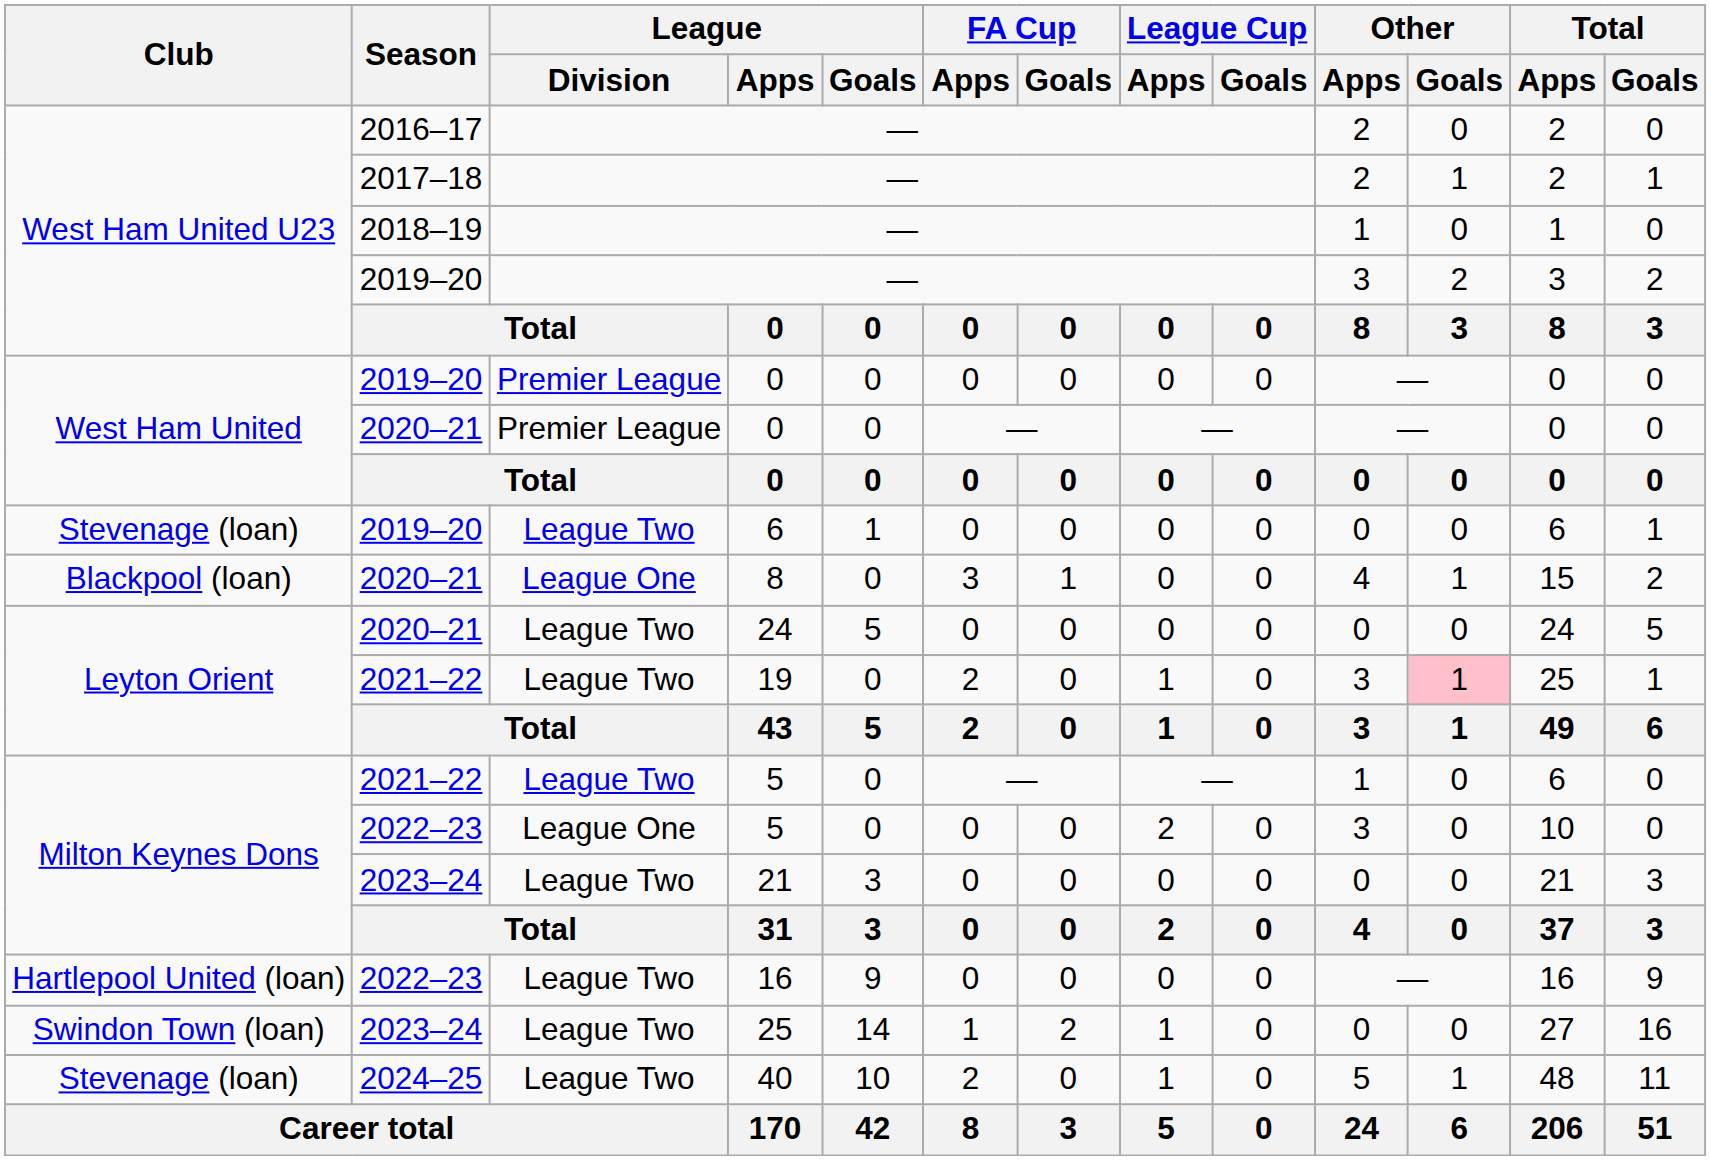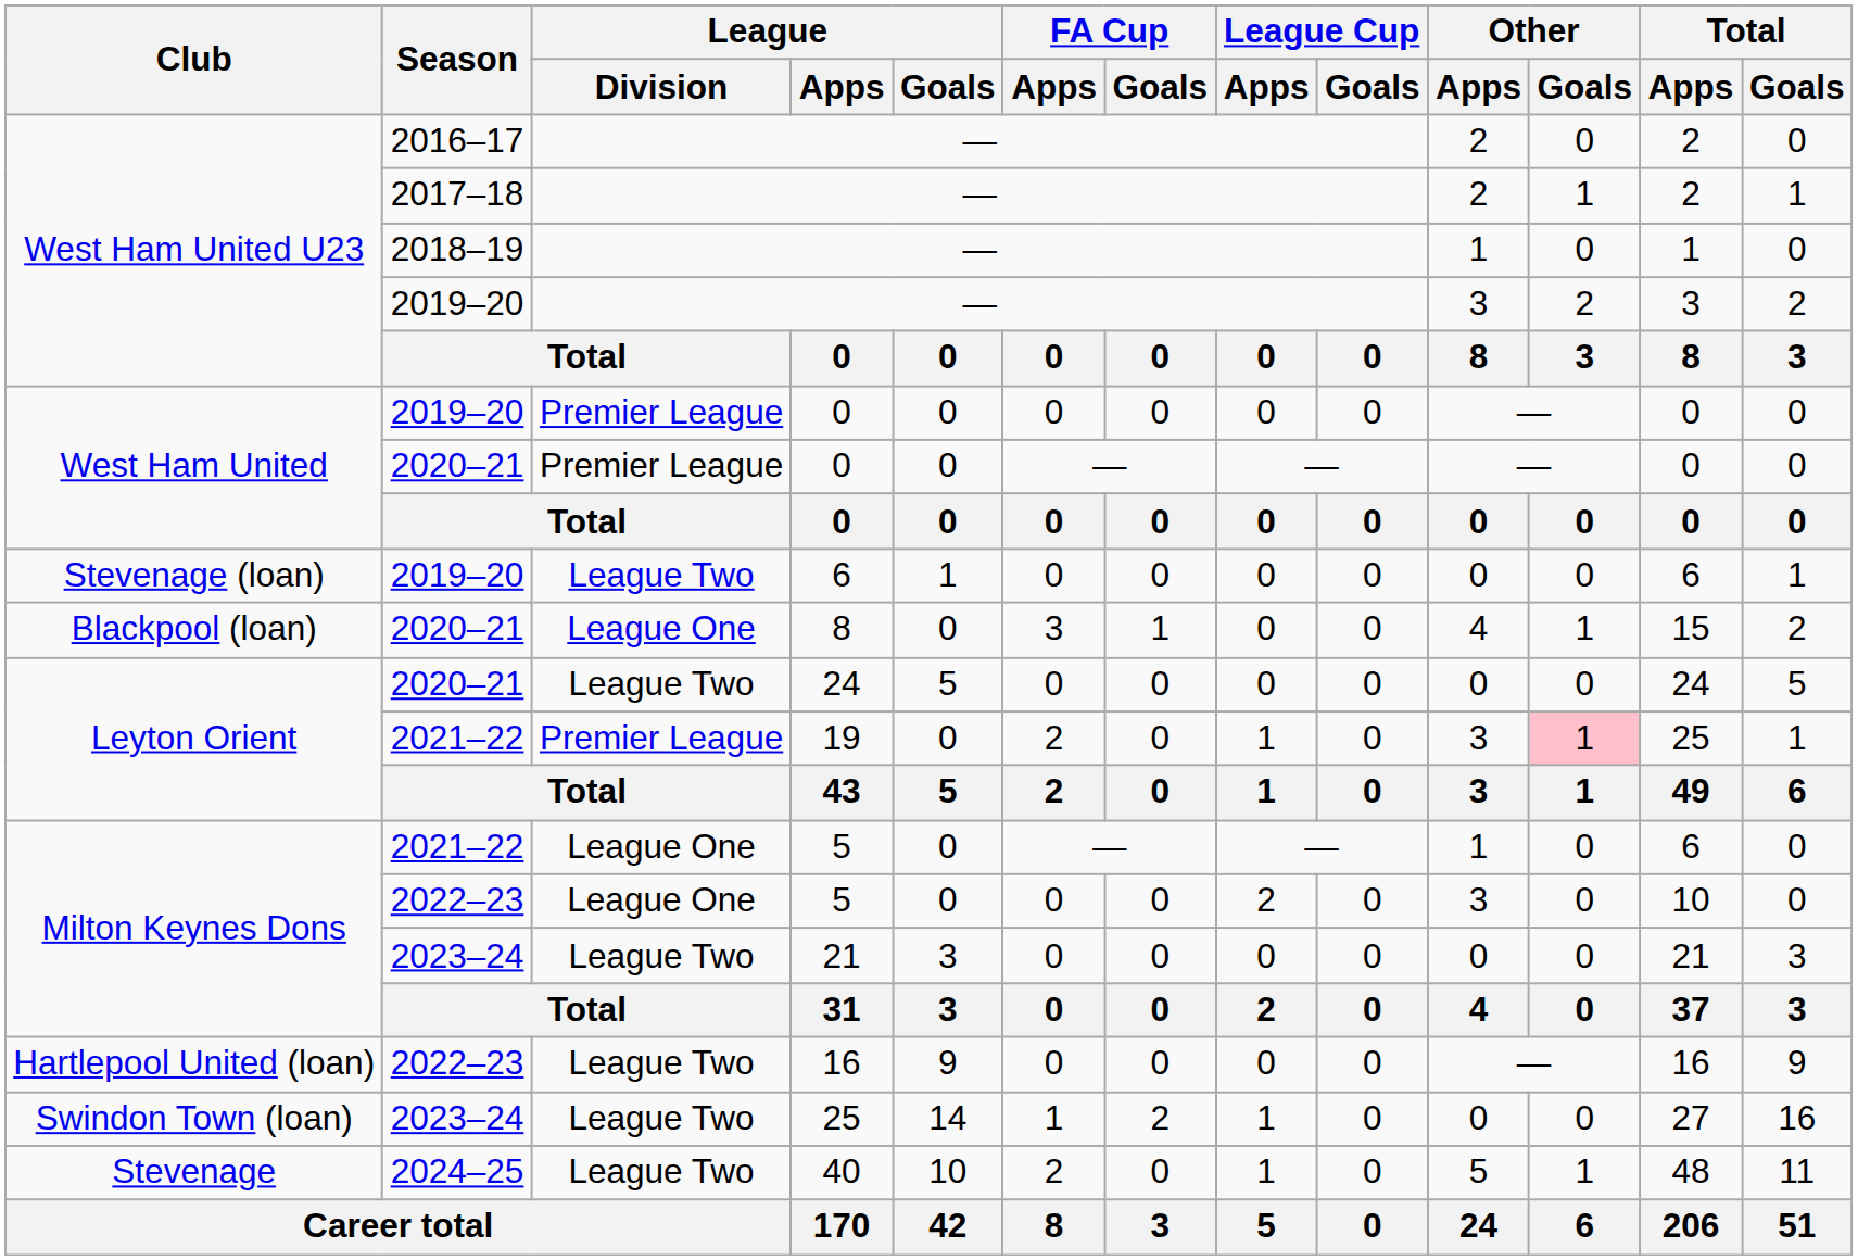 <table class="wikitable" style="text-align: center;">
 <tr>
 <th rowspan="2">Club</th>
 <th rowspan="2">Season</th>
 <th colspan="3">League</th>
 <th colspan="2"><a href='#'>FA Cup</a></th>
 <th colspan="2"><a href='#'>League Cup</a></th>
 <th colspan="2">Other</th>
 <th colspan="2">Total</th>
 </tr>
 <tr>
 <th>Division</th>
 <th>Apps</th>
 <th>Goals</th>
 <th>Apps</th>
 <th>Goals</th>
 <th>Apps</th>
 <th>Goals</th>
 <th>Apps</th>
 <th>Goals</th>
 <th>Apps</th>
 <th>Goals</th>
 </tr>
 <tr>
 <td rowspan="5"><a href='#'>West Ham United U23</a></td>
 <td>2016–17</td>
 <td colspan="7">—</td>
 <td>2</td>
 <td>0</td>
 <td>2</td>
 <td>0</td>
 </tr>
 <tr>
 <td>2017–18</td>
 <td colspan="7">—</td>
 <td>2</td>
 <td>1</td>
 <td>2</td>
 <td>1</td>
 </tr>
 <tr>
 <td>2018–19</td>
 <td colspan="7">—</td>
 <td>1</td>
 <td>0</td>
 <td>1</td>
 <td>0</td>
 </tr>
 <tr>
 <td>2019–20</td>
 <td colspan="7">—</td>
 <td>3</td>
 <td>2</td>
 <td>3</td>
 <td>2</td>
 </tr>
 <tr>
 <th colspan="2">Total</th>
 <th>0</th>
 <th>0</th>
 <th>0</th>
 <th>0</th>
 <th>0</th>
 <th>0</th>
 <th>8</th>
 <th>3</th>
 <th>8</th>
 <th>3</th>
 </tr>
 <tr>
 <td rowspan="3"><a href='#'>West Ham United</a></td>
 <td><a href='#'>2019–20</a></td>
 <td><a href='#'>Premier League</a></td>
 <td>0</td>
 <td>0</td>
 <td>0</td>
 <td>0</td>
 <td>0</td>
 <td>0</td>
 <td colspan=2>—</td>
 <td>0</td>
 <td>0</td>
 </tr>
 <tr>
 <td><a href='#'>2020–21</a></td>
 <td>Premier League</td>
 <td>0</td>
 <td>0</td>
 <td colspan=2>—</td>
 <td colspan=2>—</td>
 <td colspan=2>—</td>
 <td>0</td>
 <td>0</td>
 </tr>
 <tr>
 <th colspan="2">Total</th>
 <th>0</th>
 <th>0</th>
 <th>0</th>
 <th>0</th>
 <th>0</th>
 <th>0</th>
 <th>0</th>
 <th>0</th>
 <th>0</th>
 <th>0</th>
 </tr>
 <tr>
 <td><a href='#'>Stevenage</a> (loan)</td>
 <td><a href='#'>2019–20</a></td>
 <td><a href='#'>League Two</a></td>
 <td>6</td>
 <td>1</td>
 <td>0</td>
 <td>0</td>
 <td>0</td>
 <td>0</td>
 <td>0</td>
 <td>0</td>
 <td>6</td>
 <td>1</td>
 </tr>
 <tr>
 <td><a href='#'>Blackpool</a> (loan)</td>
 <td><a href='#'>2020–21</a></td>
 <td><a href='#'>League One</a></td>
 <td>8</td>
 <td>0</td>
 <td>3</td>
 <td>1</td>
 <td>0</td>
 <td>0</td>
 <td>4</td>
 <td>1</td>
 <td>15</td>
 <td>2</td>
 </tr>
 <tr>
 <td rowspan=3><a href='#'>Leyton Orient</a></td>
 <td><a href='#'>2020–21</a></td>
 <td>League Two</td>
 <td>24</td>
 <td>5</td>
 <td>0</td>
 <td>0</td>
 <td>0</td>
 <td>0</td>
 <td>0</td>
 <td>0</td>
 <td>24</td>
 <td>5</td>
 </tr>
 <tr>
 <td><a href='#'>2021–22</a></td>
-<td>League Two</td>
+<td><a href='#'>Premier League</a></td>
 <td>19</td>
 <td>0</td>
 <td>2</td>
 <td>0</td>
 <td>1</td>
 <td>0</td>
 <td>3</td>
 <td style="background: pink;">1</td>
 <td>25</td>
 <td>1</td>
 </tr>
 <tr>
 <th colspan="2">Total</th>
 <th>43</th>
 <th>5</th>
 <th>2</th>
 <th>0</th>
 <th>1</th>
 <th>0</th>
 <th>3</th>
 <th>1</th>
 <th>49</th>
 <th>6</th>
 </tr>
 <tr>
 <td rowspan="4"><a href='#'>Milton Keynes Dons</a></td>
 <td><a href='#'>2021–22</a></td>
-<td><a href='#'>League Two</a></td>
+<td>League One</td>
 <td>5</td>
 <td>0</td>
 <td colspan="2">—</td>
 <td colspan="2">—</td>
 <td>1</td>
 <td>0</td>
 <td>6</td>
 <td>0</td>
 </tr>
 <tr>
 <td><a href='#'>2022–23</a></td>
 <td>League One</td>
 <td>5</td>
 <td>0</td>
 <td>0</td>
 <td>0</td>
 <td>2</td>
 <td>0</td>
 <td>3</td>
 <td>0</td>
 <td>10</td>
 <td>0</td>
 </tr>
 <tr>
 <td><a href='#'>2023–24</a></td>
 <td>League Two</td>
 <td>21</td>
 <td>3</td>
 <td>0</td>
 <td>0</td>
 <td>0</td>
 <td>0</td>
 <td>0</td>
 <td>0</td>
 <td>21</td>
 <td>3</td>
 </tr>
 <tr>
 <th colspan="2">Total</th>
 <th>31</th>
 <th>3</th>
 <th>0</th>
 <th>0</th>
 <th>2</th>
 <th>0</th>
 <th>4</th>
 <th>0</th>
 <th>37</th>
 <th>3</th>
 </tr>
 <tr>
 <td><a href='#'>Hartlepool United</a> (loan)</td>
 <td><a href='#'>2022–23</a></td>
 <td>League Two</td>
 <td>16</td>
 <td>9</td>
 <td>0</td>
 <td>0</td>
 <td>0</td>
 <td>0</td>
 <td colspan=2>—</td>
 <td>16</td>
 <td>9</td>
 </tr>
 <tr>
 <td><a href='#'>Swindon Town</a> (loan)</td>
 <td><a href='#'>2023–24</a></td>
 <td>League Two</td>
 <td>25</td>
 <td>14</td>
 <td>1</td>
 <td>2</td>
 <td>1</td>
 <td>0</td>
 <td>0</td>
 <td>0</td>
 <td>27</td>
 <td>16</td>
 </tr>
 <tr>
-<td><a href='#'>Stevenage</a> (loan)</td>
+<td><a href='#'>Stevenage</a></td>
 <td><a href='#'>2024–25</a></td>
 <td>League Two</td>
 <td>40</td>
 <td>10</td>
 <td>2</td>
 <td>0</td>
 <td>1</td>
 <td>0</td>
 <td>5</td>
 <td>1</td>
 <td>48</td>
 <td>11</td>
 </tr>
 <tr>
 <th colspan="3">Career total</th>
 <th>170</th>
 <th>42</th>
 <th>8</th>
 <th>3</th>
 <th>5</th>
 <th>0</th>
 <th>24</th>
 <th>6</th>
 <th>206</th>
 <th>51</th>
 </tr>
 </table>
